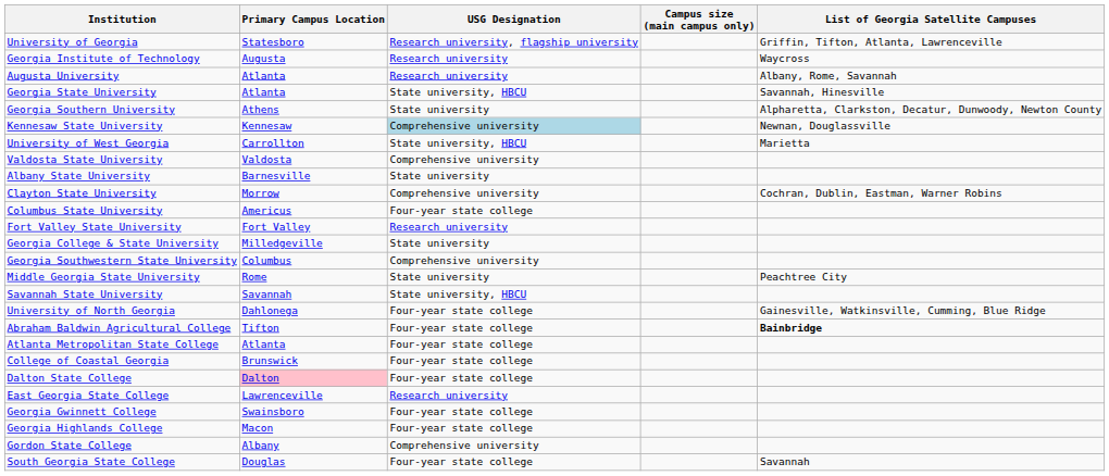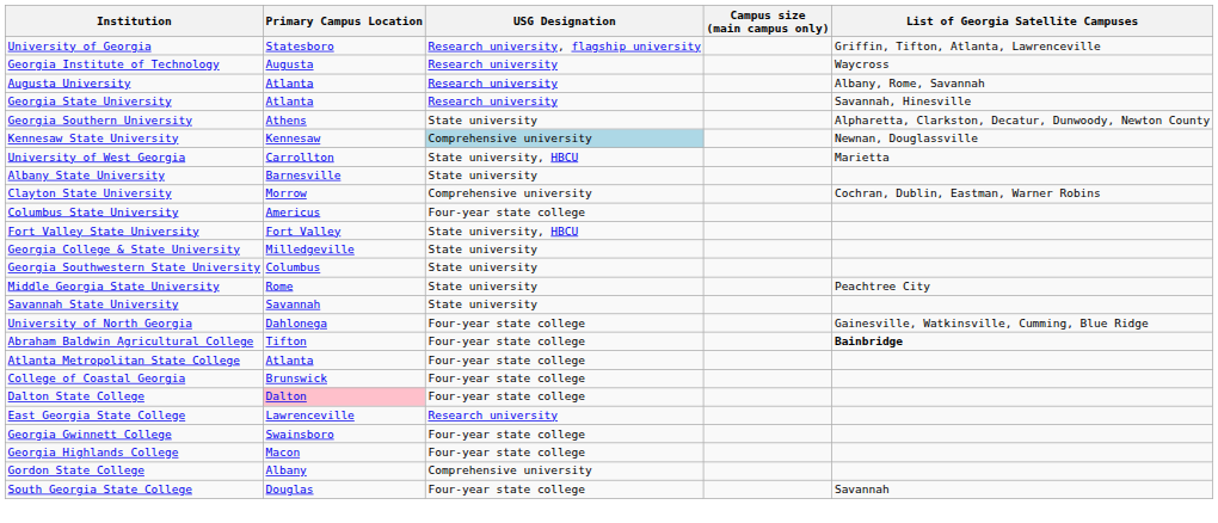 <table class="wikitable sortable">
 <tr>
 <th>Institution</th>
 <th>Primary Campus Location</th>
 <th>USG Designation</th>
 <th data-sort-type="number">Campus size <br>(main campus only)</th>
 <th data-sort-type="number">List of Georgia Satellite Campuses </th>
 </tr>
 <tr>
 <td><a href='#'>University of Georgia</a></td>
 <td><a href='#'>Statesboro</a></td>
 <td><a href='#'>Research university</a>, <a href='#'>flagship university</a></td>
 <td></td>
 <td>Griffin, Tifton, Atlanta, Lawrenceville</td>
 </tr>
 <tr>
 <td><a href='#'>Georgia Institute of Technology</a></td>
 <td><a href='#'>Augusta</a></td>
 <td><a href='#'>Research university</a></td>
 <td></td>
 <td>Waycross</td>
 </tr>
 <tr>
 <td><a href='#'>Augusta University</a></td>
 <td><a href='#'>Atlanta</a></td>
 <td><a href='#'>Research university</a></td>
 <td></td>
 <td>Albany, Rome, Savannah</td>
 </tr>
 <tr>
 <td><a href='#'>Georgia State University</a></td>
 <td><a href='#'>Atlanta</a></td>
-<td>State university, <a href='#'>HBCU</a></td>
+<td><a href='#'>Research university</a></td>
 <td></td>
 <td>Savannah, Hinesville</td>
 </tr>
 <tr>
 <td><a href='#'>Georgia Southern University</a></td>
 <td><a href='#'>Athens</a></td>
 <td>State university</td>
 <td></td>
 <td>Alpharetta, Clarkston, Decatur, Dunwoody, Newton County</td>
 </tr>
 <tr>
 <td><a href='#'>Kennesaw State University</a></td>
 <td><a href='#'>Kennesaw</a></td>
 <td style="background: lightblue;">Comprehensive university</td>
 <td></td>
 <td>Newnan, Douglassville</td>
 </tr>
 <tr>
 <td><a href='#'>University of West Georgia</a></td>
 <td><a href='#'>Carrollton</a></td>
 <td>State university, <a href='#'>HBCU</a></td>
 <td></td>
 <td>Marietta</td>
 </tr>
 <tr>
-<td><a href='#'>Valdosta State University</a></td>
-<td><a href='#'>Valdosta</a></td>
-<td>Comprehensive university</td>
-<td></td>
-<td></td>
-</tr>
-<tr>
 <td><a href='#'>Albany State University</a></td>
 <td><a href='#'>Barnesville</a></td>
 <td>State university</td>
 <td></td>
 <td></td>
 </tr>
 <tr>
 <td><a href='#'>Clayton State University</a></td>
 <td><a href='#'>Morrow</a></td>
 <td>Comprehensive university</td>
 <td></td>
 <td>Cochran, Dublin, Eastman, Warner Robins</td>
 </tr>
 <tr>
 <td><a href='#'>Columbus State University</a></td>
 <td><a href='#'>Americus</a></td>
 <td>Four-year state college</td>
 <td></td>
 <td></td>
 </tr>
 <tr>
 <td><a href='#'>Fort Valley State University</a></td>
 <td><a href='#'>Fort Valley</a></td>
-<td><a href='#'>Research university</a></td>
+<td>State university, <a href='#'>HBCU</a></td>
 <td></td>
 <td></td>
 </tr>
 <tr>
 <td><a href='#'>Georgia College & State University</a></td>
 <td><a href='#'>Milledgeville</a></td>
 <td>State university</td>
 <td></td>
 <td></td>
 </tr>
 <tr>
 <td><a href='#'>Georgia Southwestern State University</a></td>
 <td><a href='#'>Columbus</a></td>
-<td>Comprehensive university</td>
+<td>State university</td>
 <td></td>
 <td></td>
 </tr>
 <tr>
 <td><a href='#'>Middle Georgia State University</a></td>
 <td><a href='#'>Rome</a></td>
 <td>State university</td>
 <td></td>
 <td>Peachtree City</td>
 </tr>
 <tr>
 <td><a href='#'>Savannah State University</a></td>
 <td><a href='#'>Savannah</a></td>
-<td>State university, <a href='#'>HBCU</a></td>
+<td>State university</td>
 <td></td>
 <td></td>
 </tr>
 <tr>
 <td><a href='#'>University of North Georgia</a></td>
 <td><a href='#'>Dahlonega</a></td>
 <td>Four-year state college</td>
 <td></td>
 <td>Gainesville, Watkinsville, Cumming, Blue Ridge</td>
 </tr>
 <tr>
 <td><a href='#'>Abraham Baldwin Agricultural College</a></td>
 <td><a href='#'>Tifton</a></td>
 <td>Four-year state college</td>
 <td></td>
 <td><strong>Bainbridge</strong></td>
 </tr>
 <tr>
 <td><a href='#'>Atlanta Metropolitan State College</a></td>
 <td><a href='#'>Atlanta</a></td>
 <td>Four-year state college</td>
 <td></td>
 <td></td>
 </tr>
 <tr>
 <td><a href='#'>College of Coastal Georgia</a></td>
 <td><a href='#'>Brunswick</a></td>
 <td>Four-year state college</td>
 <td></td>
 <td></td>
 </tr>
 <tr>
 <td><a href='#'>Dalton State College</a></td>
 <td style="background: pink;"><a href='#'>Dalton</a></td>
 <td>Four-year state college</td>
 <td></td>
 <td></td>
 </tr>
 <tr>
 <td><a href='#'>East Georgia State College</a></td>
 <td><a href='#'>Lawrenceville</a></td>
 <td><a href='#'>Research university</a></td>
 <td></td>
 <td></td>
 </tr>
 <tr>
 <td><a href='#'>Georgia Gwinnett College</a></td>
 <td><a href='#'>Swainsboro</a></td>
 <td>Four-year state college</td>
 <td></td>
 <td></td>
 </tr>
 <tr>
 <td><a href='#'>Georgia Highlands College</a></td>
 <td><a href='#'>Macon</a></td>
 <td>Four-year state college</td>
 <td></td>
 <td></td>
 </tr>
 <tr>
 <td><a href='#'>Gordon State College</a></td>
 <td><a href='#'>Albany</a></td>
 <td>Comprehensive university</td>
 <td></td>
 <td></td>
 </tr>
 <tr>
 <td><a href='#'>South Georgia State College</a></td>
 <td><a href='#'>Douglas</a></td>
 <td>Four-year state college</td>
 <td></td>
 <td>Savannah</td>
 </tr>
 </table>
